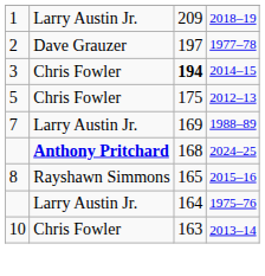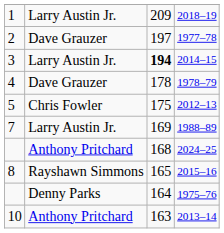 <table class="wikitable">
 <tr>
 </tr>
 <tr>
 <td>1</td>
 <td>Larry Austin Jr.</td>
 <td>209</td>
 <td style="font-size:80%;"><a href='#'>2018–19</a></td>
 </tr>
 <tr>
 <td>2</td>
 <td>Dave Grauzer</td>
 <td>197</td>
 <td style="font-size:80%;"><a href='#'>1977–78</a></td>
 </tr>
 <tr>
 <td>3</td>
-<td>Chris Fowler</td>
+<td>Larry Austin Jr.</td>
 <td><strong>194</strong></td>
 <td style="font-size:80%;"><a href='#'>2014–15</a></td>
+</tr>
+<tr>
+<td>4</td>
+<td>Dave Grauzer</td>
+<td>178</td>
+<td style="font-size:80%;"><a href='#'>1978–79</a></td>
 </tr>
 <tr>
 <td>5</td>
 <td>Chris Fowler</td>
 <td>175</td>
 <td style="font-size:80%;"><a href='#'>2012–13</a></td>
 </tr>
 <tr>
 <td>7</td>
 <td>Larry Austin Jr.</td>
 <td>169</td>
 <td style="font-size:80%;"><a href='#'>1988–89</a></td>
 </tr>
 <tr>
 <td></td>
-<td><strong><a href='#'>Anthony Pritchard</a></strong></td>
+<td><a href='#'>Anthony Pritchard</a></td>
 <td>168</td>
 <td style="font-size:80%;"><a href='#'>2024–25</a></td>
 </tr>
 <tr>
 <td>8</td>
 <td>Rayshawn Simmons</td>
 <td>165</td>
 <td style="font-size:80%;"><a href='#'>2015–16</a></td>
 </tr>
 <tr>
 <td></td>
-<td>Larry Austin Jr.</td>
+<td>Denny Parks</td>
 <td>164</td>
 <td style="font-size:80%;"><a href='#'>1975–76</a></td>
 </tr>
 <tr>
 <td>10</td>
-<td>Chris Fowler</td>
+<td><a href='#'>Anthony Pritchard</a></td>
 <td>163</td>
 <td style="font-size:80%;"><a href='#'>2013–14</a></td>
 </tr>
 </table>
